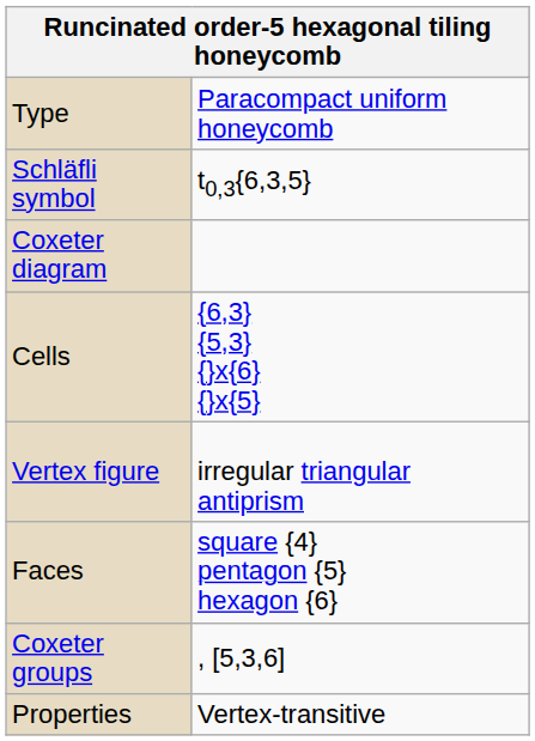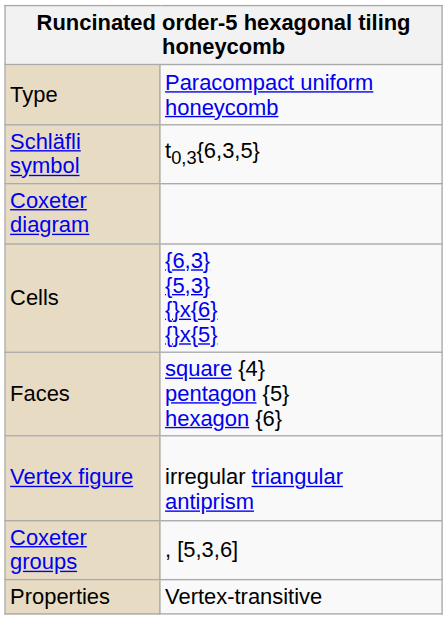 <table class="wikitable" align="right" style="margin-left:10px" width="320">
 <tr>
 <th bgcolor=#e7dcc3 colspan=2>Runcinated order-5 hexagonal tiling honeycomb</th>
 </tr>
 <tr>
 <td bgcolor=#e7dcc3>Type</td>
 <td><a href='#'>Paracompact uniform honeycomb</a></td>
 </tr>
 <tr>
 <td bgcolor=#e7dcc3><a href='#'>Schläfli symbol</a></td>
 <td>t<sub>0,3</sub>{6,3,5}</td>
 </tr>
 <tr>
 <td bgcolor=#e7dcc3><a href='#'>Coxeter diagram</a></td>
 <td></td>
 </tr>
 <tr>
 <td bgcolor=#e7dcc3>Cells</td>
 <td><a href='#'>{6,3}</a> <br><a href='#'>{5,3}</a> <br><a href='#'>{}x{6}</a> <br><a href='#'>{}x{5}</a> </td>
 </tr>
 <tr>
+<td bgcolor=#e7dcc3>Faces</td>
+<td><a href='#'>square</a> {4}<br><a href='#'>pentagon</a> {5}<br><a href='#'>hexagon</a> {6}</td>
+</tr>
+<tr>
 <td bgcolor=#e7dcc3><a href='#'>Vertex figure</a></td>
 <td><br>irregular <a href='#'>triangular antiprism</a></td>
-</tr>
-<tr>
-<td bgcolor=#e7dcc3>Faces</td>
-<td><a href='#'>square</a> {4}<br><a href='#'>pentagon</a> {5}<br><a href='#'>hexagon</a> {6}</td>
 </tr>
 <tr>
 <td bgcolor=#e7dcc3><a href='#'>Coxeter groups</a></td>
 <td>, [5,3,6]</td>
 </tr>
 <tr>
 <td bgcolor=#e7dcc3>Properties</td>
 <td>Vertex-transitive</td>
 </tr>
 </table>
